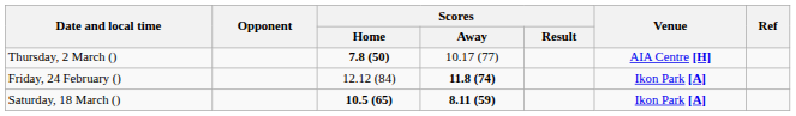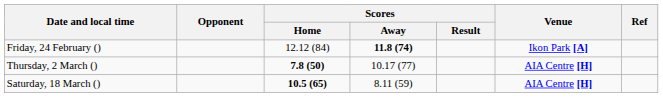 <table class="wikitable plainrowheaders" style="font-size:90%; width:100%; text-align:center;">
 <tr>
 <th scope="col" rowspan=2>Date and local time</th>
 <th scope="col" rowspan=2>Opponent</th>
 <th scope="col" colspan=3>Scores</th>
 <th scope="col" rowspan=2>Venue</th>
 <th scope="col" rowspan=2>Ref</th>
 </tr>
 <tr>
 <th scope="col">Home</th>
 <th scope="col">Away</th>
 <th scope="col">Result</th>
 </tr>
 <tr>
+<td align=left>Friday, 24 February ()</td>
+<td align=left></td>
+<td>12.12 (84)</td>
+<td><strong>11.8 (74)</strong></td>
+<td></td>
+<td><a href='#'>Ikon Park</a> <a href='#'><strong>[A]</strong></a></td>
+<td></td>
+</tr>
+<tr>
 <td align=left>Thursday, 2 March ()</td>
 <td align=left></td>
 <td><strong>7.8 (50)</strong></td>
 <td>10.17 (77)</td>
 <td></td>
 <td><a href='#'>AIA Centre</a> <a href='#'><strong>[H]</strong></a></td>
 <td></td>
 </tr>
 <tr>
-<td align=left>Friday, 24 February ()</td>
-<td align=left></td>
-<td>12.12 (84)</td>
-<td><strong>11.8 (74)</strong></td>
-<td></td>
-<td><a href='#'>Ikon Park</a> <a href='#'><strong>[A]</strong></a></td>
-<td></td>
-</tr>
-<tr>
 <td align=left>Saturday, 18 March ()</td>
 <td align=left></td>
 <td><strong>10.5 (65)</strong></td>
-<td><strong>8.11 (59)</strong></td>
+<td>8.11 (59)</td>
 <td></td>
-<td><a href='#'>Ikon Park</a> <a href='#'><strong>[A]</strong></a></td>
+<td><a href='#'>AIA Centre</a> <a href='#'><strong>[H]</strong></a></td>
 <td></td>
 </tr>
 </table>
